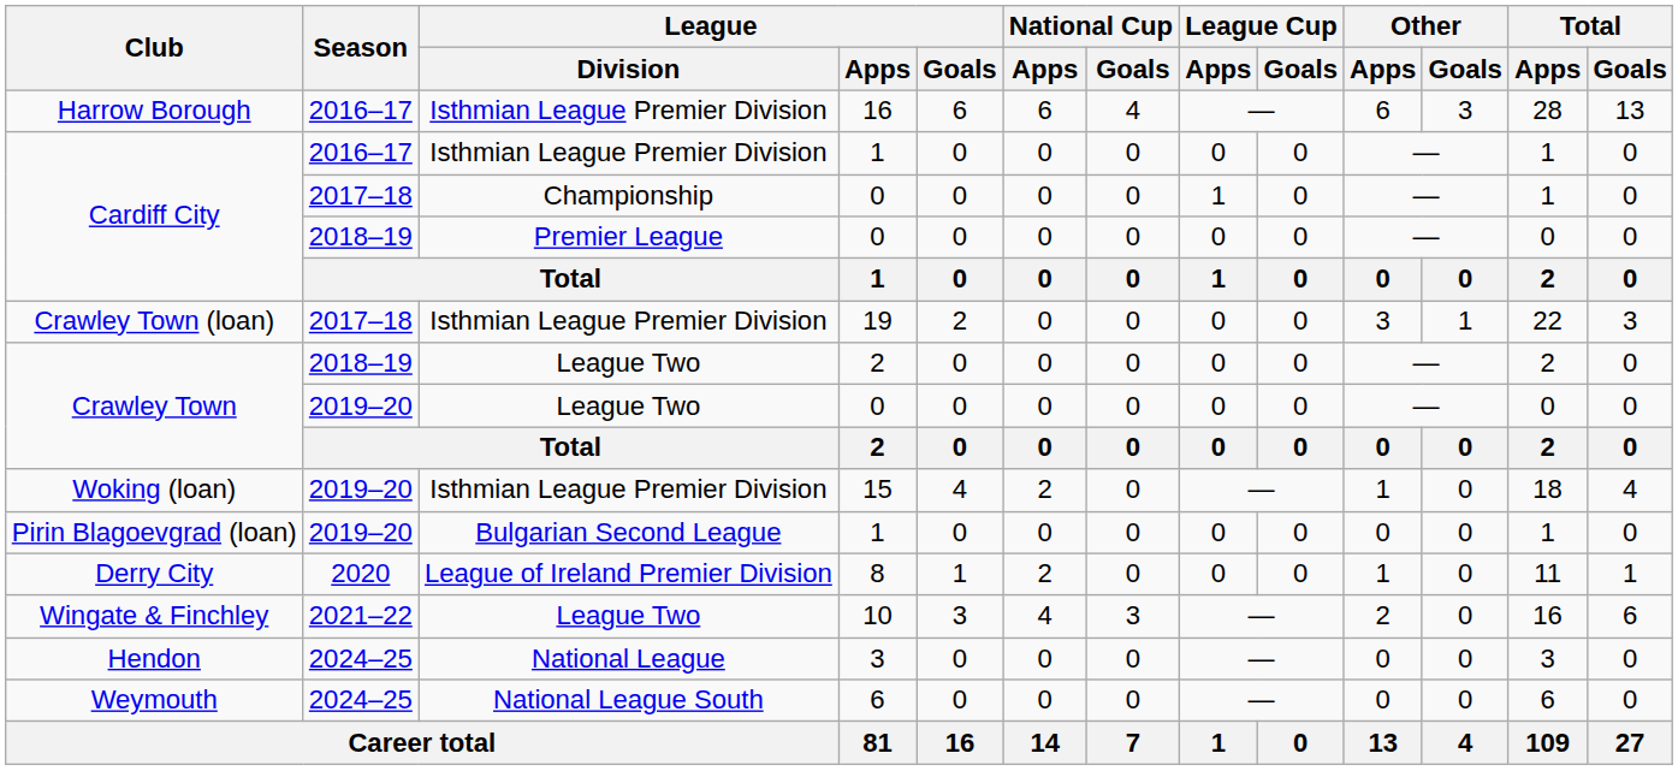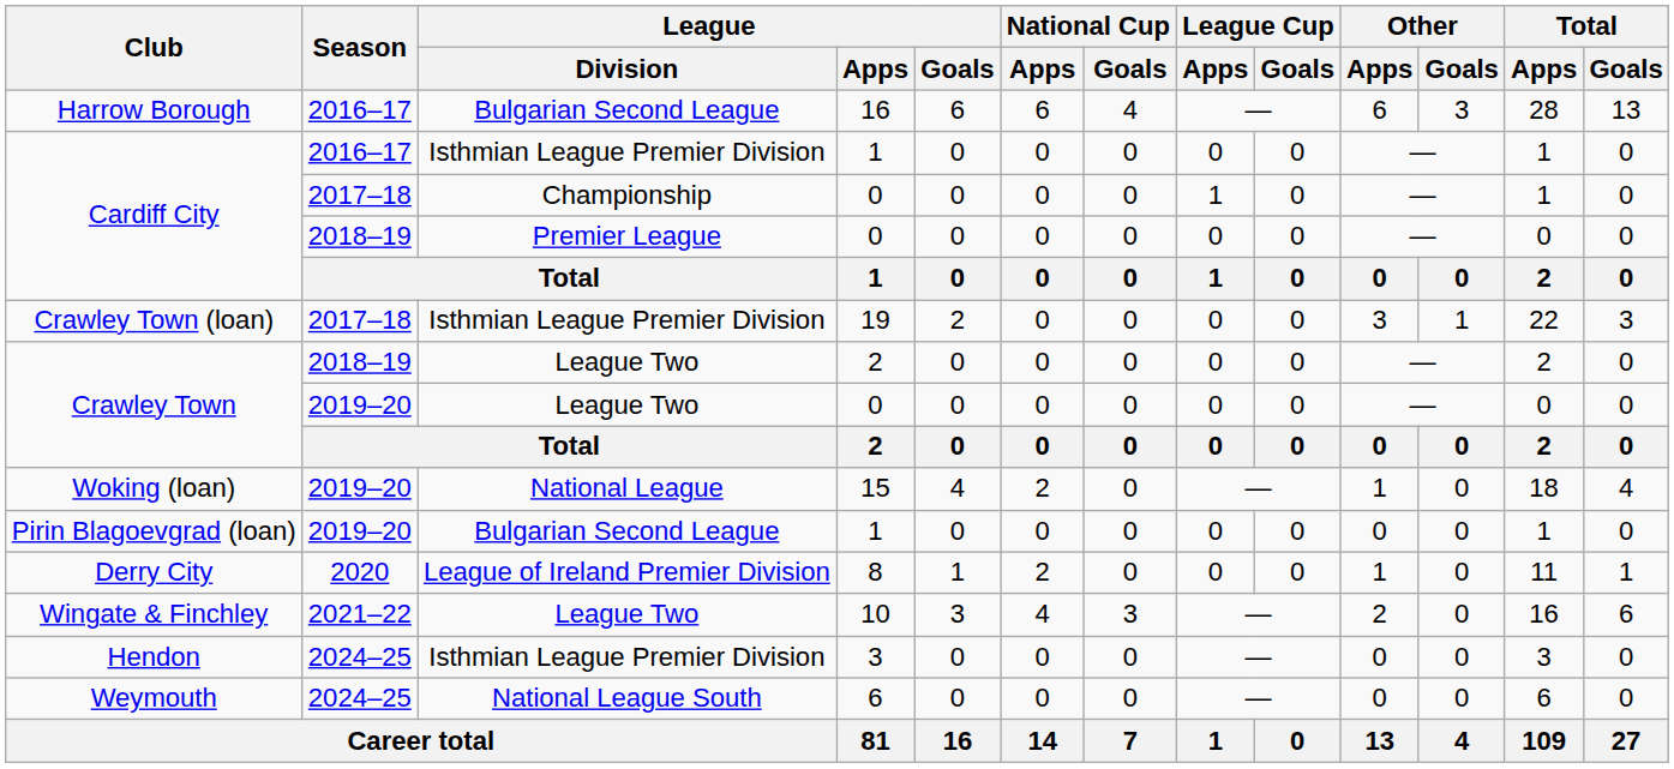 <table class="wikitable" style="text-align:center">
 <tr>
 <th rowspan="2">Club</th>
 <th rowspan="2">Season</th>
 <th colspan="3">League</th>
 <th colspan="2">National Cup</th>
 <th colspan="2">League Cup</th>
 <th colspan="2">Other</th>
 <th colspan="2">Total</th>
 </tr>
 <tr>
 <th>Division</th>
 <th>Apps</th>
 <th>Goals</th>
 <th>Apps</th>
 <th>Goals</th>
 <th>Apps</th>
 <th>Goals</th>
 <th>Apps</th>
 <th>Goals</th>
 <th>Apps</th>
 <th>Goals</th>
 </tr>
 <tr>
 <td><a href='#'>Harrow Borough</a></td>
 <td><a href='#'>2016–17</a></td>
-<td><a href='#'>Isthmian League</a> Premier Division</td>
+<td><a href='#'>Bulgarian Second League</a></td>
 <td>16</td>
 <td>6</td>
 <td>6</td>
 <td>4</td>
 <td colspan="2">—</td>
 <td>6</td>
 <td>3</td>
 <td>28</td>
 <td>13</td>
 </tr>
 <tr>
 <td rowspan=4><a href='#'>Cardiff City</a></td>
 <td><a href='#'>2016–17</a></td>
 <td>Isthmian League Premier Division</td>
 <td>1</td>
 <td>0</td>
 <td>0</td>
 <td>0</td>
 <td>0</td>
 <td>0</td>
 <td colspan="2">—</td>
 <td>1</td>
 <td>0</td>
 </tr>
 <tr>
 <td><a href='#'>2017–18</a></td>
 <td>Championship</td>
 <td>0</td>
 <td>0</td>
 <td>0</td>
 <td>0</td>
 <td>1</td>
 <td>0</td>
 <td colspan="2">—</td>
 <td>1</td>
 <td>0</td>
 </tr>
 <tr>
 <td><a href='#'>2018–19</a></td>
 <td><a href='#'>Premier League</a></td>
 <td>0</td>
 <td>0</td>
 <td>0</td>
 <td>0</td>
 <td>0</td>
 <td>0</td>
 <td colspan="2">—</td>
 <td>0</td>
 <td>0</td>
 </tr>
 <tr>
 <th colspan="2">Total</th>
 <th>1</th>
 <th>0</th>
 <th>0</th>
 <th>0</th>
 <th>1</th>
 <th>0</th>
 <th>0</th>
 <th>0</th>
 <th>2</th>
 <th>0</th>
 </tr>
 <tr>
 <td><a href='#'>Crawley Town</a> (loan)</td>
 <td><a href='#'>2017–18</a></td>
 <td>Isthmian League Premier Division</td>
 <td>19</td>
 <td>2</td>
 <td>0</td>
 <td>0</td>
 <td>0</td>
 <td>0</td>
 <td>3</td>
 <td>1</td>
 <td>22</td>
 <td>3</td>
 </tr>
 <tr>
 <td rowspan=3><a href='#'>Crawley Town</a></td>
 <td><a href='#'>2018–19</a></td>
 <td>League Two</td>
 <td>2</td>
 <td>0</td>
 <td>0</td>
 <td>0</td>
 <td>0</td>
 <td>0</td>
 <td colspan="2">—</td>
 <td>2</td>
 <td>0</td>
 </tr>
 <tr>
 <td><a href='#'>2019–20</a></td>
 <td>League Two</td>
 <td>0</td>
 <td>0</td>
 <td>0</td>
 <td>0</td>
 <td>0</td>
 <td>0</td>
 <td colspan="2">—</td>
 <td>0</td>
 <td>0</td>
 </tr>
 <tr>
 <th colspan=2>Total</th>
 <th>2</th>
 <th>0</th>
 <th>0</th>
 <th>0</th>
 <th>0</th>
 <th>0</th>
 <th>0</th>
 <th>0</th>
 <th>2</th>
 <th>0</th>
 </tr>
 <tr>
 <td><a href='#'>Woking</a> (loan)</td>
 <td><a href='#'>2019–20</a></td>
-<td>Isthmian League Premier Division</td>
+<td><a href='#'>National League</a></td>
 <td>15</td>
 <td>4</td>
 <td>2</td>
 <td>0</td>
 <td colspan=2>—</td>
 <td>1</td>
 <td>0</td>
 <td>18</td>
 <td>4</td>
 </tr>
 <tr>
 <td><a href='#'>Pirin Blagoevgrad</a> (loan)</td>
 <td><a href='#'>2019–20</a></td>
 <td><a href='#'>Bulgarian Second League</a></td>
 <td>1</td>
 <td>0</td>
 <td>0</td>
 <td>0</td>
 <td>0</td>
 <td>0</td>
 <td>0</td>
 <td>0</td>
 <td>1</td>
 <td>0</td>
 </tr>
 <tr>
 <td><a href='#'>Derry City</a></td>
 <td><a href='#'>2020</a></td>
 <td><a href='#'>League of Ireland Premier Division</a></td>
 <td>8</td>
 <td>1</td>
 <td>2</td>
 <td>0</td>
 <td>0</td>
 <td>0</td>
 <td>1</td>
 <td>0</td>
 <td>11</td>
 <td>1</td>
 </tr>
 <tr>
 <td><a href='#'>Wingate & Finchley</a></td>
 <td><a href='#'>2021–22</a></td>
 <td><a href='#'>League Two</a></td>
 <td>10</td>
 <td>3</td>
 <td>4</td>
 <td>3</td>
 <td colspan="2">—</td>
 <td>2</td>
 <td>0</td>
 <td>16</td>
 <td>6</td>
 </tr>
 <tr>
 <td><a href='#'>Hendon</a></td>
 <td><a href='#'>2024–25</a></td>
-<td><a href='#'>National League</a></td>
+<td>Isthmian League Premier Division</td>
 <td>3</td>
 <td>0</td>
 <td>0</td>
 <td>0</td>
 <td colspan="2">—</td>
 <td>0</td>
 <td>0</td>
 <td>3</td>
 <td>0</td>
 </tr>
 <tr>
 <td><a href='#'>Weymouth</a></td>
 <td><a href='#'>2024–25</a></td>
 <td><a href='#'>National League South</a></td>
 <td>6</td>
 <td>0</td>
 <td>0</td>
 <td>0</td>
 <td colspan="2">—</td>
 <td>0</td>
 <td>0</td>
 <td>6</td>
 <td>0</td>
 </tr>
 <tr>
 <th colspan="3">Career total</th>
 <th>81</th>
 <th>16</th>
 <th>14</th>
 <th>7</th>
 <th>1</th>
 <th>0</th>
 <th>13</th>
 <th>4</th>
 <th>109</th>
 <th>27</th>
 </tr>
 </table>
